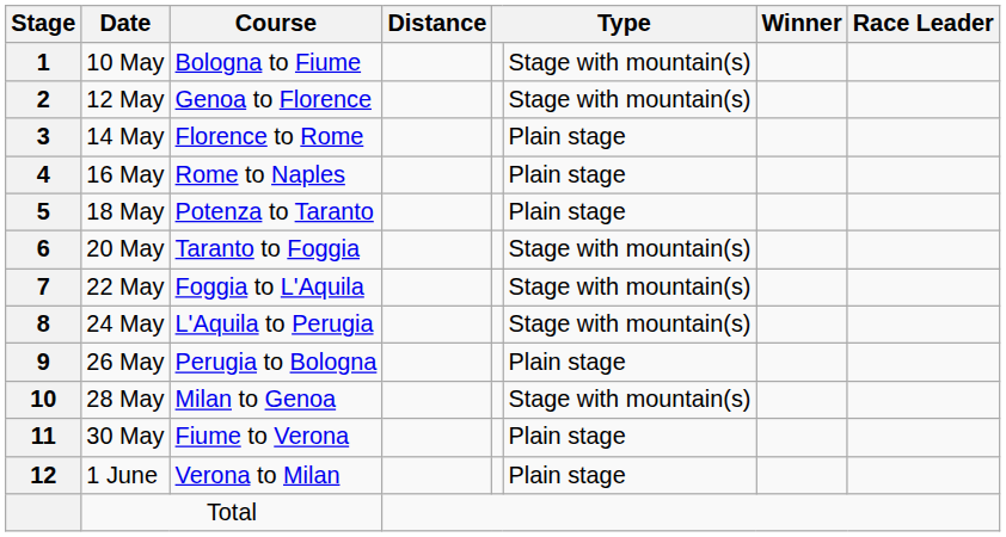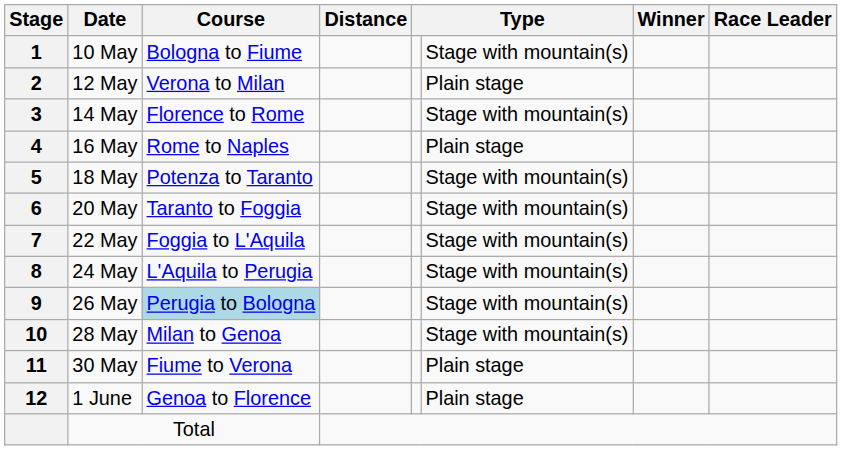 <table class="wikitable">
 <tr style="background:#efefef;">
 <th>Stage</th>
 <th>Date</th>
 <th>Course</th>
 <th>Distance</th>
 <th colspan="2">Type</th>
 <th>Winner</th>
 <th>Race Leader</th>
 </tr>
 <tr>
 <th style="text-align:center">1</th>
 <td>10 May</td>
 <td><a href='#'>Bologna</a> to <a href='#'>Fiume</a></td>
 <td></td>
 <td style="text-align:center;"></td>
 <td>Stage with mountain(s)</td>
 <td></td>
 <td></td>
 </tr>
 <tr>
 <th style="text-align:center">2</th>
 <td>12 May</td>
-<td><a href='#'>Genoa</a> to <a href='#'>Florence</a></td>
+<td><a href='#'>Verona</a> to <a href='#'>Milan</a></td>
 <td></td>
 <td style="text-align:center;"></td>
-<td>Stage with mountain(s)</td>
+<td>Plain stage</td>
 <td></td>
 <td></td>
 </tr>
 <tr>
 <th style="text-align:center">3</th>
 <td>14 May</td>
 <td><a href='#'>Florence</a> to <a href='#'>Rome</a></td>
 <td></td>
 <td style="text-align:center;"></td>
-<td>Plain stage</td>
+<td>Stage with mountain(s)</td>
 <td></td>
 <td></td>
 </tr>
 <tr>
 <th style="text-align:center">4</th>
 <td>16 May</td>
 <td><a href='#'>Rome</a> to <a href='#'>Naples</a></td>
 <td></td>
 <td style="text-align:center;"></td>
 <td>Plain stage</td>
 <td></td>
 <td></td>
 </tr>
 <tr>
 <th style="text-align:center">5</th>
 <td>18 May</td>
 <td><a href='#'>Potenza</a> to <a href='#'>Taranto</a></td>
 <td></td>
 <td style="text-align:center;"></td>
-<td>Plain stage</td>
+<td>Stage with mountain(s)</td>
 <td></td>
 <td></td>
 </tr>
 <tr>
 <th style="text-align:center">6</th>
 <td>20 May</td>
 <td><a href='#'>Taranto</a> to <a href='#'>Foggia</a></td>
 <td></td>
 <td style="text-align:center;"></td>
 <td>Stage with mountain(s)</td>
 <td></td>
 <td></td>
 </tr>
 <tr>
 <th style="text-align:center">7</th>
 <td>22 May</td>
 <td><a href='#'>Foggia</a> to <a href='#'>L'Aquila</a></td>
 <td></td>
 <td style="text-align:center;"></td>
 <td>Stage with mountain(s)</td>
 <td></td>
 <td></td>
 </tr>
 <tr>
 <th style="text-align:center">8</th>
 <td>24 May</td>
 <td><a href='#'>L'Aquila</a> to <a href='#'>Perugia</a></td>
 <td></td>
 <td style="text-align:center;"></td>
 <td>Stage with mountain(s)</td>
 <td></td>
 <td></td>
 </tr>
 <tr>
 <th style="text-align:center">9</th>
 <td>26 May</td>
-<td><a href='#'>Perugia</a> to <a href='#'>Bologna</a></td>
+<td style="background: lightblue;"><a href='#'>Perugia</a> to <a href='#'>Bologna</a></td>
 <td></td>
 <td style="text-align:center;"></td>
-<td>Plain stage</td>
+<td>Stage with mountain(s)</td>
 <td></td>
 <td></td>
 </tr>
 <tr>
 <th style="text-align:center">10</th>
 <td>28 May</td>
 <td><a href='#'>Milan</a> to <a href='#'>Genoa</a></td>
 <td></td>
 <td style="text-align:center;"></td>
 <td>Stage with mountain(s)</td>
 <td></td>
 <td></td>
 </tr>
 <tr>
 <th style="text-align:center">11</th>
 <td>30 May</td>
 <td><a href='#'>Fiume</a> to <a href='#'>Verona</a></td>
 <td></td>
 <td style="text-align:center;"></td>
 <td>Plain stage</td>
 <td></td>
 <td></td>
 </tr>
 <tr>
 <th style="text-align:center">12</th>
 <td>1 June</td>
-<td><a href='#'>Verona</a> to <a href='#'>Milan</a></td>
+<td><a href='#'>Genoa</a> to <a href='#'>Florence</a></td>
 <td></td>
 <td style="text-align:center;"></td>
 <td>Plain stage</td>
 <td></td>
 <td></td>
 </tr>
 <tr>
 <th></th>
 <td colspan="2" style="text-align:center;">Total</td>
 <td colspan="5" style="text-align:center;"></td>
 </tr>
 </table>
